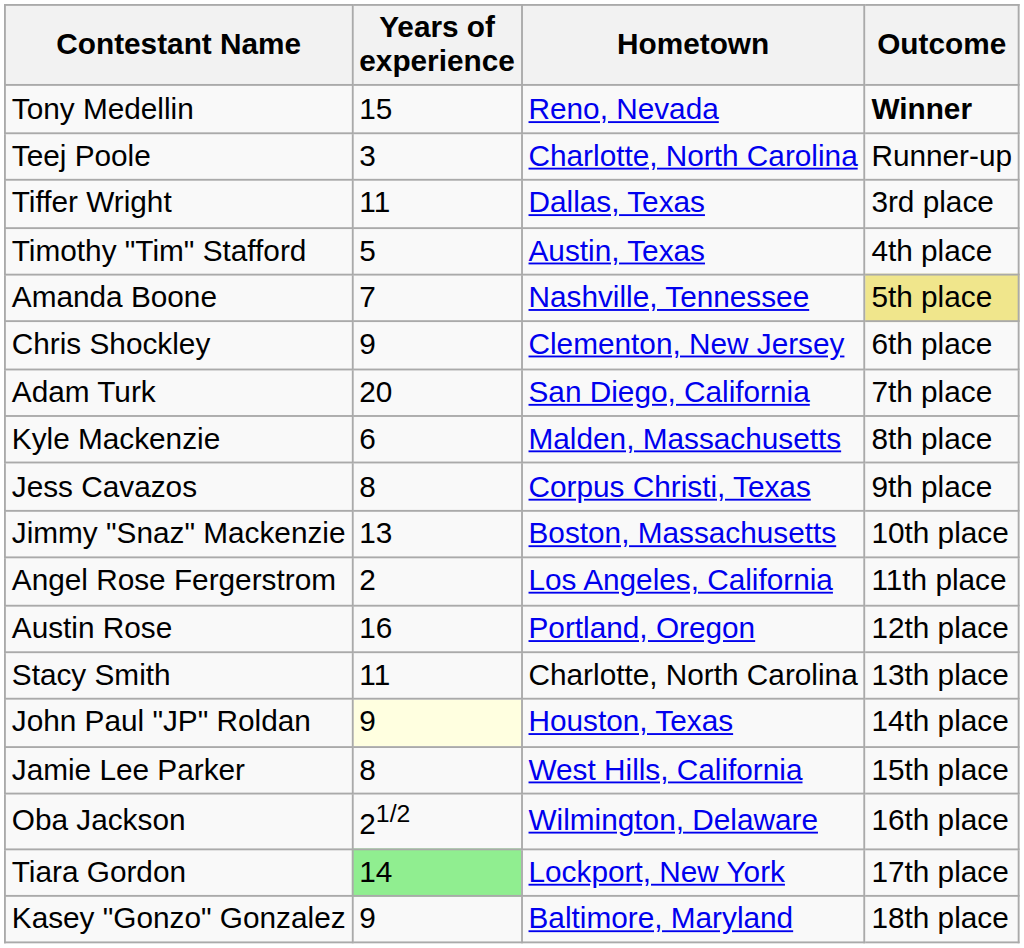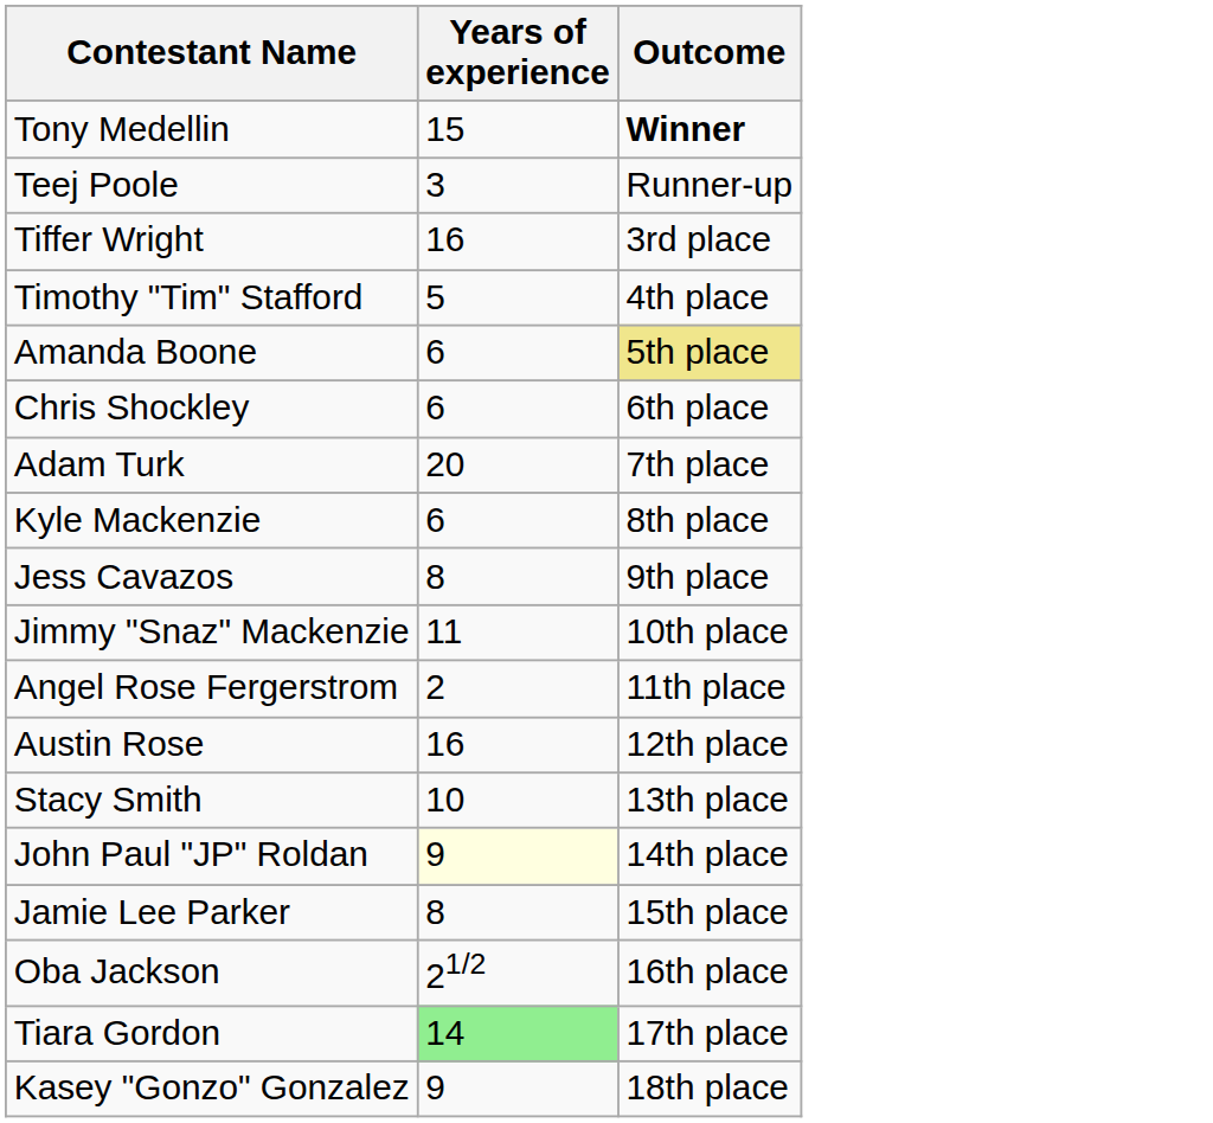 <table class="wikitable sortable">
 <tr>
 <th>Contestant Name</th>
 <th>Years of<br>experience</th>
-<th>Hometown</th>
 <th>Outcome</th>
 </tr>
 <tr>
 <td>Tony Medellin</td>
 <td>15</td>
-<td><a href='#'>Reno, Nevada</a></td>
 <td><strong>Winner</strong></td>
 </tr>
 <tr>
 <td>Teej Poole</td>
 <td>3</td>
-<td><a href='#'>Charlotte, North Carolina</a></td>
 <td>Runner-up</td>
 </tr>
 <tr>
 <td>Tiffer Wright</td>
-<td>11</td>
-<td><a href='#'>Dallas, Texas</a></td>
+<td>16</td>
 <td>3rd place</td>
 </tr>
 <tr>
 <td>Timothy "Tim" Stafford</td>
 <td>5</td>
-<td><a href='#'>Austin, Texas</a></td>
 <td>4th place</td>
 </tr>
 <tr>
 <td>Amanda Boone</td>
-<td>7</td>
-<td><a href='#'>Nashville, Tennessee</a></td>
+<td>6</td>
 <td style="background: khaki;">5th place</td>
 </tr>
 <tr>
 <td>Chris Shockley</td>
-<td>9</td>
-<td><a href='#'>Clementon, New Jersey</a></td>
+<td>6</td>
 <td>6th place</td>
 </tr>
 <tr>
 <td>Adam Turk</td>
 <td>20</td>
-<td><a href='#'>San Diego, California</a></td>
 <td>7th place</td>
 </tr>
 <tr>
 <td>Kyle Mackenzie</td>
 <td>6</td>
-<td><a href='#'>Malden, Massachusetts</a></td>
 <td>8th place</td>
 </tr>
 <tr>
 <td>Jess Cavazos</td>
 <td>8</td>
-<td><a href='#'>Corpus Christi, Texas</a></td>
 <td>9th place</td>
 </tr>
 <tr>
 <td>Jimmy "Snaz" Mackenzie</td>
-<td>13</td>
-<td><a href='#'>Boston, Massachusetts</a></td>
+<td>11</td>
 <td>10th place</td>
 </tr>
 <tr>
 <td>Angel Rose Fergerstrom</td>
 <td>2</td>
-<td><a href='#'>Los Angeles, California</a></td>
 <td>11th place</td>
 </tr>
 <tr>
 <td>Austin Rose</td>
 <td>16</td>
-<td><a href='#'>Portland, Oregon</a></td>
 <td>12th place</td>
 </tr>
 <tr>
 <td>Stacy Smith</td>
-<td>11</td>
-<td>Charlotte, North Carolina</td>
+<td>10</td>
 <td>13th place</td>
 </tr>
 <tr>
 <td>John Paul "JP" Roldan</td>
 <td style="background: lightyellow;">9</td>
-<td><a href='#'>Houston, Texas</a></td>
 <td>14th place</td>
 </tr>
 <tr>
 <td>Jamie Lee Parker</td>
 <td>8</td>
-<td><a href='#'>West Hills, California</a></td>
 <td>15th place</td>
 </tr>
 <tr>
 <td>Oba Jackson</td>
 <td>2<sup>1/2</sup></td>
-<td><a href='#'>Wilmington, Delaware</a></td>
 <td>16th place</td>
 </tr>
 <tr>
 <td>Tiara Gordon</td>
 <td style="background: lightgreen;">14</td>
-<td><a href='#'>Lockport, New York</a></td>
 <td>17th place</td>
 </tr>
 <tr>
 <td>Kasey "Gonzo" Gonzalez</td>
 <td>9</td>
-<td><a href='#'>Baltimore, Maryland</a></td>
 <td>18th place</td>
 </tr>
 </table>
